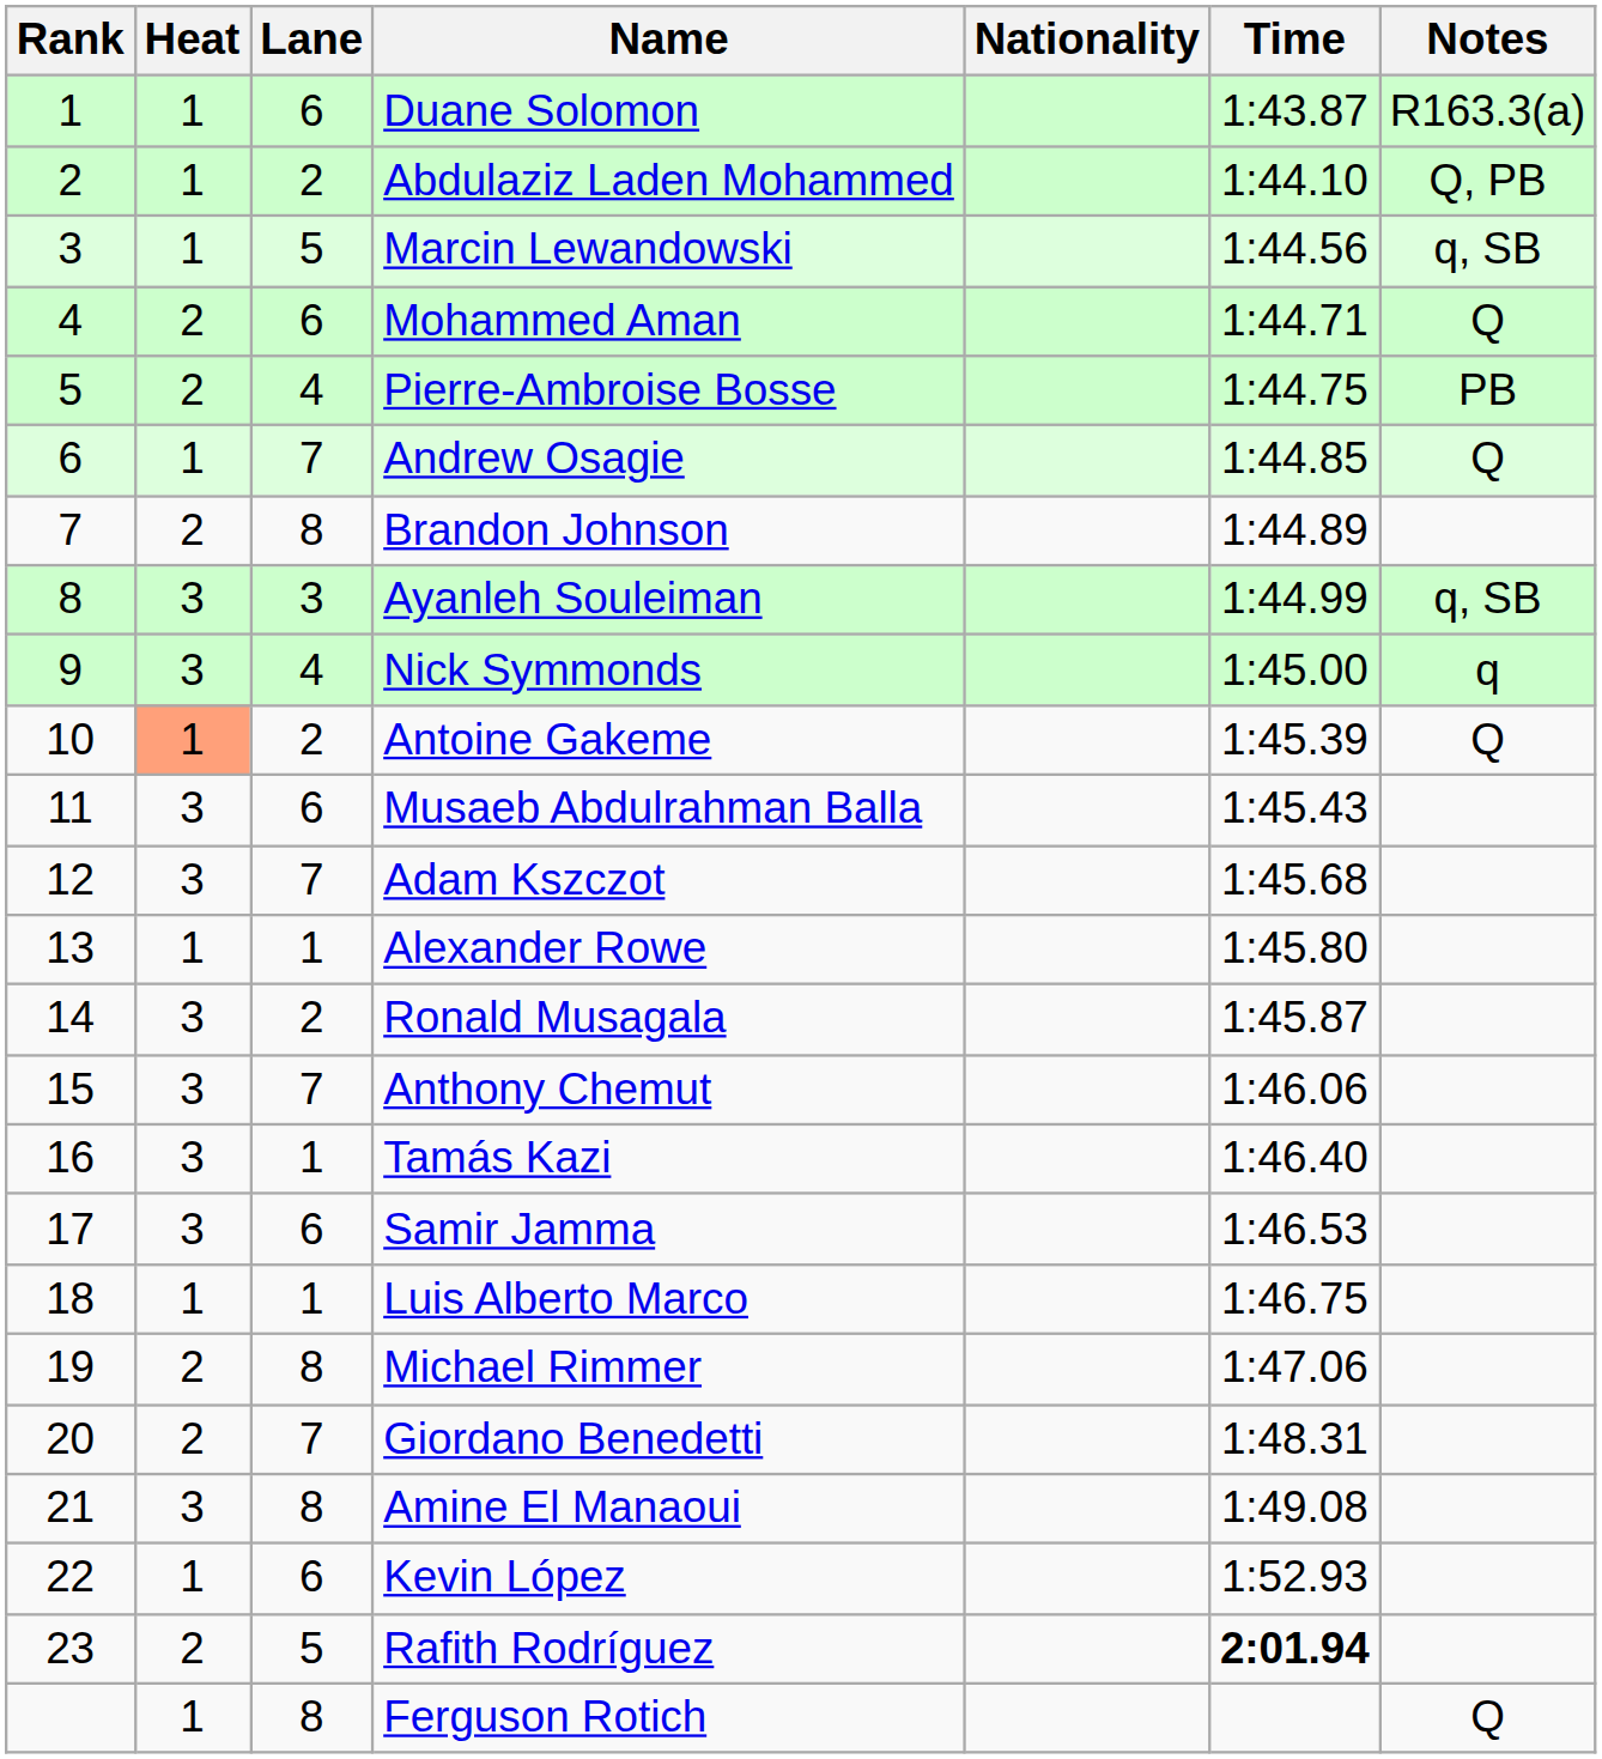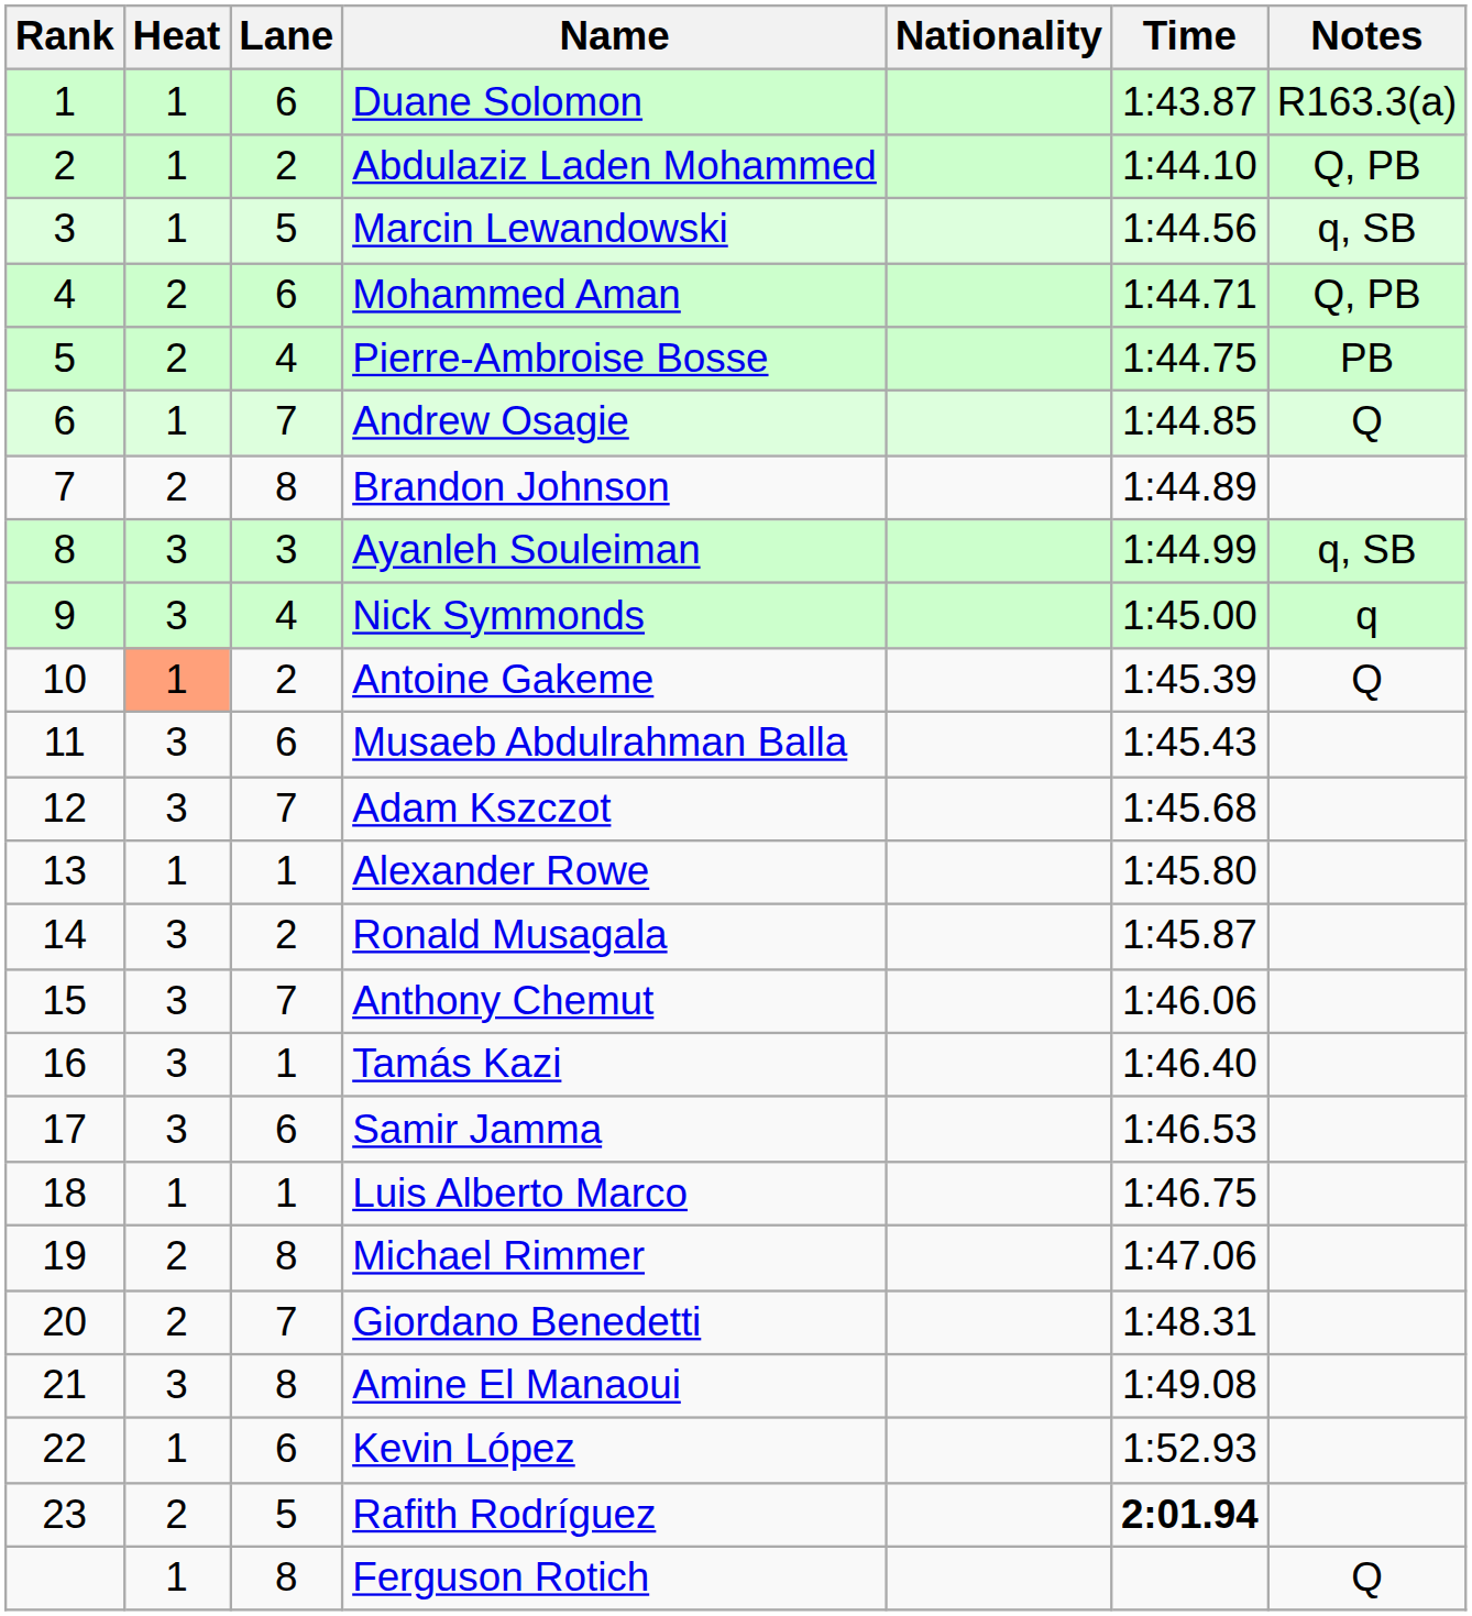 <table class="wikitable sortable" style="text-align:center">
 <tr>
 <th>Rank</th>
 <th>Heat</th>
 <th>Lane</th>
 <th>Name</th>
 <th>Nationality</th>
 <th>Time</th>
 <th>Notes</th>
 </tr>
 <tr bgcolor=ccffcc>
 <td>1</td>
 <td>1</td>
 <td>6</td>
 <td align=left><a href='#'>Duane Solomon</a></td>
 <td align=left></td>
 <td>1:43.87</td>
 <td>R163.3(a)</td>
 </tr>
 <tr bgcolor=ccffcc>
 <td>2</td>
 <td>1</td>
 <td>2</td>
 <td align=left><a href='#'>Abdulaziz Laden Mohammed</a></td>
 <td align=left></td>
 <td>1:44.10</td>
 <td>Q, PB</td>
 </tr>
 <tr bgcolor=ddffdd>
 <td>3</td>
 <td>1</td>
 <td>5</td>
 <td align=left><a href='#'>Marcin Lewandowski</a></td>
 <td align=left></td>
 <td>1:44.56</td>
 <td>q, SB</td>
 </tr>
 <tr bgcolor=ccffcc>
 <td>4</td>
 <td>2</td>
 <td>6</td>
 <td align=left><a href='#'>Mohammed Aman</a></td>
 <td align=left></td>
 <td>1:44.71</td>
-<td>Q</td>
+<td>Q, PB</td>
 </tr>
 <tr bgcolor=ccffcc>
 <td>5</td>
 <td>2</td>
 <td>4</td>
 <td align=left><a href='#'>Pierre-Ambroise Bosse</a></td>
 <td align=left></td>
 <td>1:44.75</td>
 <td>PB</td>
 </tr>
 <tr bgcolor=ddffdd>
 <td>6</td>
 <td>1</td>
 <td>7</td>
 <td align=left><a href='#'>Andrew Osagie</a></td>
 <td align=left></td>
 <td>1:44.85</td>
 <td>Q</td>
 </tr>
 <tr>
 <td>7</td>
 <td>2</td>
 <td>8</td>
 <td align=left><a href='#'>Brandon Johnson</a></td>
 <td align=left></td>
 <td>1:44.89</td>
 <td></td>
 </tr>
 <tr bgcolor=ccffcc>
 <td>8</td>
 <td>3</td>
 <td>3</td>
 <td align=left><a href='#'>Ayanleh Souleiman</a></td>
 <td align=left></td>
 <td>1:44.99</td>
 <td>q, SB</td>
 </tr>
 <tr bgcolor=ccffcc>
 <td>9</td>
 <td>3</td>
 <td>4</td>
 <td align=left><a href='#'>Nick Symmonds</a></td>
 <td align=left></td>
 <td>1:45.00</td>
 <td>q</td>
 </tr>
 <tr>
 <td>10</td>
 <td style="background: lightsalmon;">1</td>
 <td>2</td>
 <td align=left><a href='#'>Antoine Gakeme</a></td>
 <td align=left></td>
 <td>1:45.39</td>
 <td>Q</td>
 </tr>
 <tr>
 <td>11</td>
 <td>3</td>
 <td>6</td>
 <td align=left><a href='#'>Musaeb Abdulrahman Balla</a></td>
 <td align=left></td>
 <td>1:45.43</td>
 <td></td>
 </tr>
 <tr>
 <td>12</td>
 <td>3</td>
 <td>7</td>
 <td align=left><a href='#'>Adam Kszczot</a></td>
 <td align=left></td>
 <td>1:45.68</td>
 <td></td>
 </tr>
 <tr>
 <td>13</td>
 <td>1</td>
 <td>1</td>
 <td align=left><a href='#'>Alexander Rowe</a></td>
 <td align=left></td>
 <td>1:45.80</td>
 <td></td>
 </tr>
 <tr>
 <td>14</td>
 <td>3</td>
 <td>2</td>
 <td align=left><a href='#'>Ronald Musagala</a></td>
 <td align=left></td>
 <td>1:45.87</td>
 <td></td>
 </tr>
 <tr>
 <td>15</td>
 <td>3</td>
 <td>7</td>
 <td align=left><a href='#'>Anthony Chemut</a></td>
 <td align=left></td>
 <td>1:46.06</td>
 <td></td>
 </tr>
 <tr>
 <td>16</td>
 <td>3</td>
 <td>1</td>
 <td align=left><a href='#'>Tamás Kazi</a></td>
 <td align=left></td>
 <td>1:46.40</td>
 <td></td>
 </tr>
 <tr>
 <td>17</td>
 <td>3</td>
 <td>6</td>
 <td align=left><a href='#'>Samir Jamma</a></td>
 <td align=left></td>
 <td>1:46.53</td>
 <td></td>
 </tr>
 <tr>
 <td>18</td>
 <td>1</td>
 <td>1</td>
 <td align=left><a href='#'>Luis Alberto Marco</a></td>
 <td align=left></td>
 <td>1:46.75</td>
 <td></td>
 </tr>
 <tr>
 <td>19</td>
 <td>2</td>
 <td>8</td>
 <td align=left><a href='#'>Michael Rimmer</a></td>
 <td align=left></td>
 <td>1:47.06</td>
 <td></td>
 </tr>
 <tr>
 <td>20</td>
 <td>2</td>
 <td>7</td>
 <td align=left><a href='#'>Giordano Benedetti</a></td>
 <td align=left></td>
 <td>1:48.31</td>
 <td></td>
 </tr>
 <tr>
 <td>21</td>
 <td>3</td>
 <td>8</td>
 <td align=left><a href='#'>Amine El Manaoui</a></td>
 <td align=left></td>
 <td>1:49.08</td>
 <td></td>
 </tr>
 <tr>
 <td>22</td>
 <td>1</td>
 <td>6</td>
 <td align=left><a href='#'>Kevin López</a></td>
 <td align=left></td>
 <td>1:52.93</td>
 <td></td>
 </tr>
 <tr>
 <td>23</td>
 <td>2</td>
 <td>5</td>
 <td align=left><a href='#'>Rafith Rodríguez</a></td>
 <td align=left></td>
 <td><strong>2:01.94</strong></td>
 <td></td>
 </tr>
 <tr>
 <td></td>
 <td>1</td>
 <td>8</td>
 <td align=left><a href='#'>Ferguson Rotich</a></td>
 <td align=left></td>
 <td></td>
 <td>Q</td>
 </tr>
 </table>
